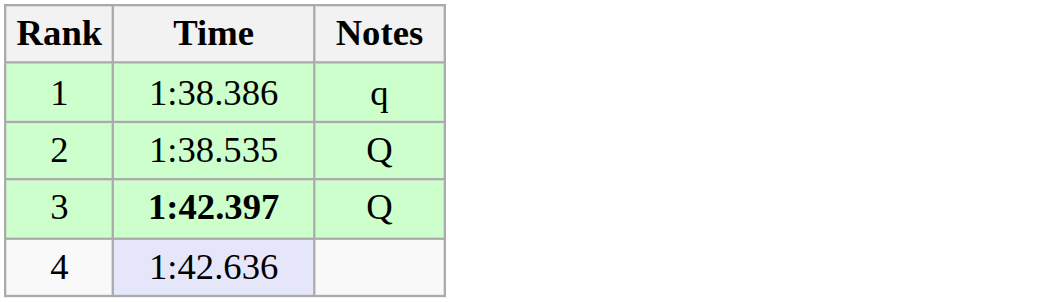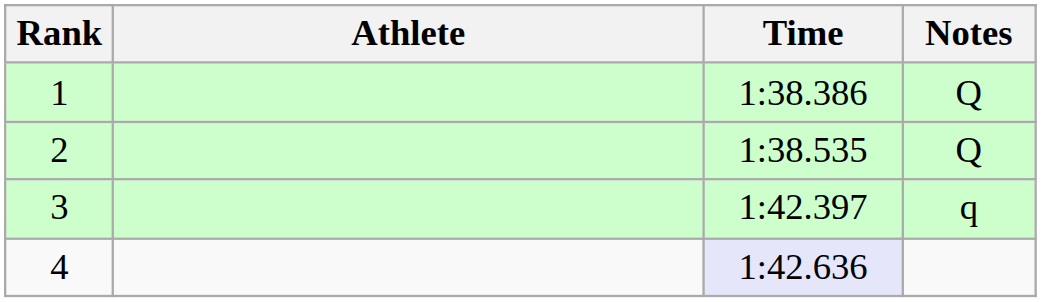 <table class=wikitable style="text-align:center">
 <tr>
 <th width=40>Rank</th>
+<th width=250>Athlete</th>
 <th width=80>Time</th>
 <th width=50>Notes</th>
 </tr>
 <tr bgcolor="ccffcc">
 <td>1</td>
+<td align=left></td>
 <td>1:38.386</td>
-<td>q</td>
+<td>Q</td>
 </tr>
 <tr bgcolor="ccffcc">
 <td>2</td>
+<td align=left></td>
 <td>1:38.535</td>
 <td>Q</td>
 </tr>
 <tr bgcolor="ccffcc">
 <td>3</td>
-<td><strong>1:42.397</strong></td>
-<td>Q</td>
+<td align=left></td>
+<td>1:42.397</td>
+<td>q</td>
 </tr>
 <tr>
 <td>4</td>
+<td align=left></td>
 <td style="background: lavender;">1:42.636</td>
 <td></td>
 </tr>
 </table>
